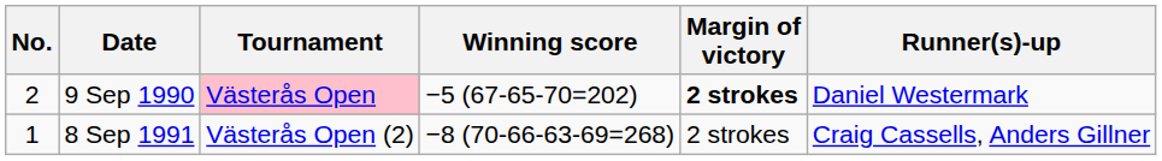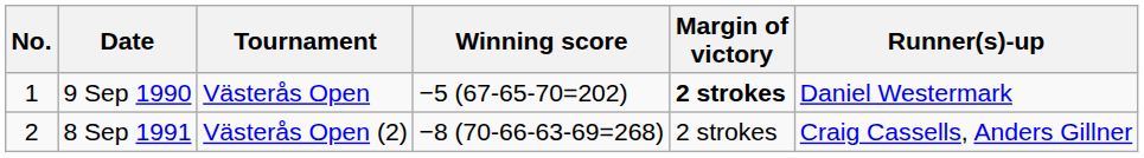 <table class="wikitable" style="font-size:95%;">
 <tr>
 <th>No.</th>
 <th>Date</th>
 <th>Tournament</th>
 <th>Winning score</th>
 <th>Margin of<br>victory</th>
 <th>Runner(s)-up</th>
 </tr>
 <tr>
-<td align=center>2</td>
+<td align=center>1</td>
 <td align=right>9 Sep <a href='#'>1990</a></td>
-<td style="background: pink;"><a href='#'>Västerås Open</a></td>
+<td><a href='#'>Västerås Open</a></td>
 <td>−5 (67-65-70=202)</td>
 <td><strong>2 strokes</strong></td>
 <td> <a href='#'>Daniel Westermark</a></td>
 </tr>
 <tr>
-<td align=center>1</td>
+<td align=center>2</td>
 <td align=right>8 Sep <a href='#'>1991</a></td>
 <td><a href='#'>Västerås Open</a> (2)</td>
 <td>−8 (70-66-63-69=268)</td>
 <td>2 strokes</td>
 <td> <a href='#'>Craig Cassells</a>,  <a href='#'>Anders Gillner</a></td>
 </tr>
 </table>
